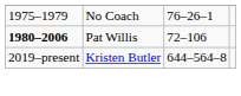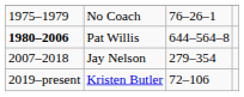 <table class="wikitable">
 <tr style="text-align:center;">
 </tr>
 <tr>
 <td>1975–1979</td>
 <td>No Coach</td>
 <td>76–26–1</td>
 <td></td>
 </tr>
 <tr>
 <td><strong>1980–2006</strong></td>
 <td>Pat Willis</td>
-<td>72–106</td>
+<td>644–564–8</td>
+<td></td>
+</tr>
+<tr>
+<td>2007–2018</td>
+<td>Jay Nelson</td>
+<td>279–354</td>
 <td></td>
 </tr>
 <tr>
 <td>2019–present</td>
 <td><a href='#'>Kristen Butler</a></td>
-<td>644–564–8</td>
+<td>72–106</td>
 <td></td>
 </tr>
 </table>
